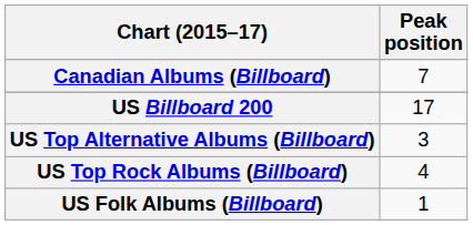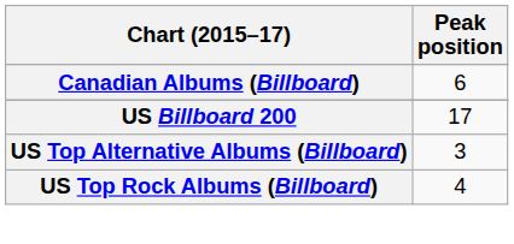 <table class="wikitable sortable plainrowheaders" style="text-align:center">
 <tr>
 <th>Chart (2015–17)</th>
 <th>Peak<br>position</th>
 </tr>
 <tr>
 </tr>
 <tr>
 </tr>
 <tr>
 </tr>
 <tr>
 <th scope="row"><a href='#'>Canadian Albums</a> (<em><a href='#'>Billboard</a></em>)</th>
-<td>7</td>
+<td>6</td>
 </tr>
 <tr>
 </tr>
 <tr>
 </tr>
 <tr>
 </tr>
 <tr>
 </tr>
 <tr>
 </tr>
 <tr>
 <th scope="row">US <a href='#'><em>Billboard</em> 200</a></th>
 <td>17</td>
 </tr>
 <tr>
 <th scope="row">US <a href='#'>Top Alternative Albums</a> (<em><a href='#'>Billboard</a></em>)</th>
 <td>3</td>
 </tr>
 <tr>
 <th scope="row">US <a href='#'>Top Rock Albums</a> (<em><a href='#'>Billboard</a></em>)</th>
 <td>4</td>
 </tr>
-<tr>
-<th scope="row">US Folk Albums (<em><a href='#'>Billboard</a></em>)</th>
-<td>1</td>
-</tr>
 </table>
